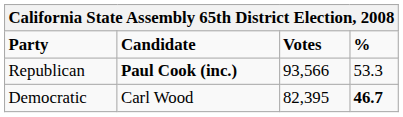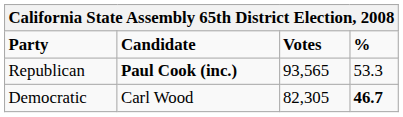 <table class="wikitable">
 <tr>
 <th colspan="4">California State Assembly 65th District Election, 2008</th>
 </tr>
 <tr>
 <td><strong>Party</strong></td>
 <td><strong>Candidate</strong></td>
 <td><strong>Votes</strong></td>
 <td><strong>%</strong></td>
 </tr>
 <tr>
 <td>Republican</td>
 <td><strong>Paul Cook (inc.)</strong></td>
-<td>93,566</td>
+<td>93,565</td>
 <td>53.3</td>
 </tr>
 <tr>
 <td>Democratic</td>
 <td>Carl Wood</td>
-<td>82,395</td>
+<td>82,305</td>
 <td><strong>46.7</strong></td>
 </tr>
 </table>
